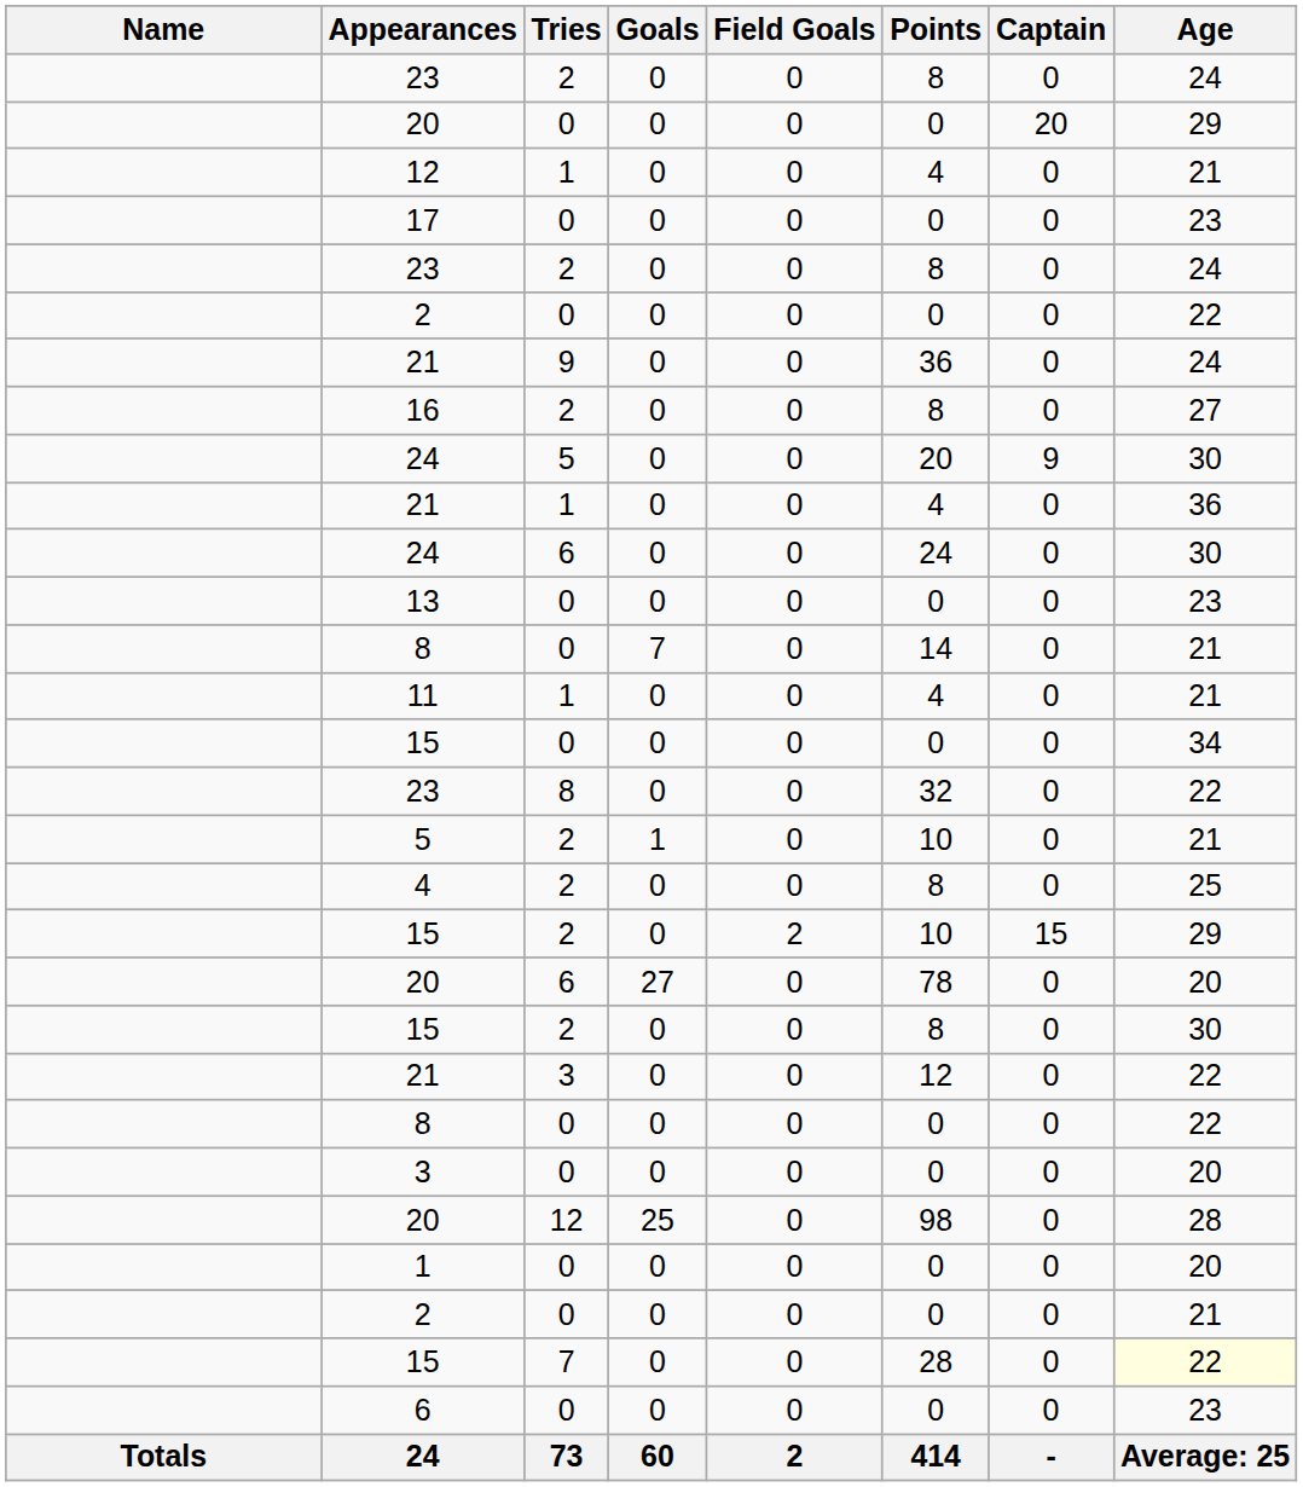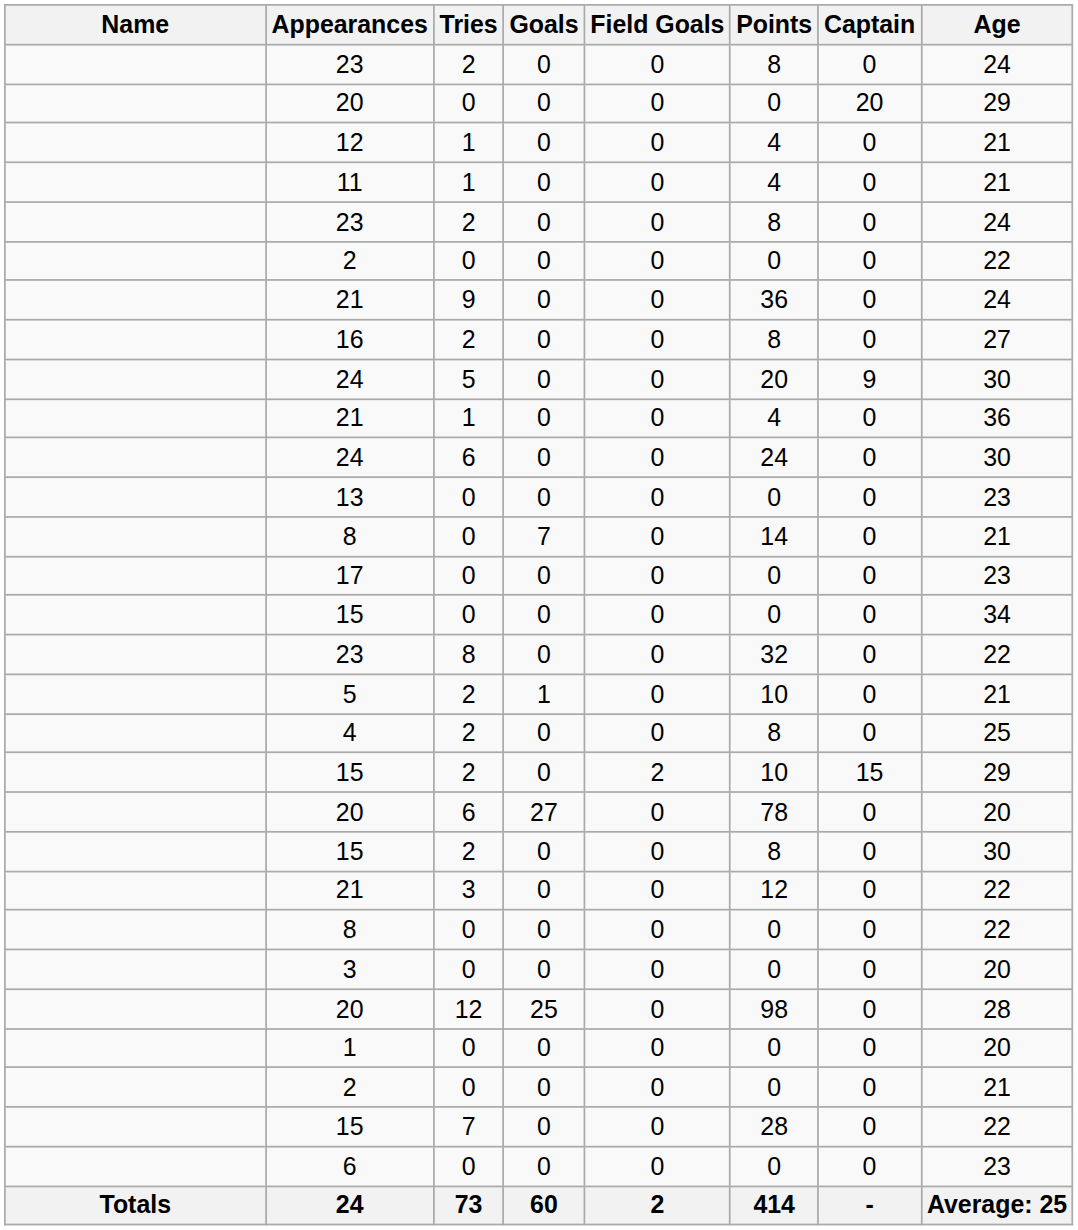 <table class="wikitable sortable" style="text-align: center; font-size:90%">
 <tr>
 <th style="width:10em">Name</th>
 <th>Appearances</th>
 <th>Tries</th>
 <th>Goals</th>
 <th>Field Goals</th>
 <th>Points</th>
 <th>Captain</th>
 <th>Age</th>
 </tr>
 <tr>
 <td></td>
 <td>23</td>
 <td>2</td>
 <td>0</td>
 <td>0</td>
 <td>8</td>
 <td>0</td>
 <td>24</td>
 </tr>
 <tr>
 <td></td>
 <td>20</td>
 <td>0</td>
 <td>0</td>
 <td>0</td>
 <td>0</td>
 <td>20</td>
 <td>29</td>
 </tr>
 <tr>
 <td></td>
 <td>12</td>
 <td>1</td>
 <td>0</td>
 <td>0</td>
 <td>4</td>
 <td>0</td>
 <td>21</td>
 </tr>
 <tr>
 <td></td>
-<td>17</td>
+<td>11</td>
+<td>1</td>
 <td>0</td>
 <td>0</td>
+<td>4</td>
 <td>0</td>
-<td>0</td>
-<td>0</td>
-<td>23</td>
+<td>21</td>
 </tr>
 <tr>
 <td></td>
 <td>23</td>
 <td>2</td>
 <td>0</td>
 <td>0</td>
 <td>8</td>
 <td>0</td>
 <td>24</td>
 </tr>
 <tr>
 <td></td>
 <td>2</td>
 <td>0</td>
 <td>0</td>
 <td>0</td>
 <td>0</td>
 <td>0</td>
 <td>22</td>
 </tr>
 <tr>
 <td></td>
 <td>21</td>
 <td>9</td>
 <td>0</td>
 <td>0</td>
 <td>36</td>
 <td>0</td>
 <td>24</td>
 </tr>
 <tr>
 <td></td>
 <td>16</td>
 <td>2</td>
 <td>0</td>
 <td>0</td>
 <td>8</td>
 <td>0</td>
 <td>27</td>
 </tr>
 <tr>
 <td></td>
 <td>24</td>
 <td>5</td>
 <td>0</td>
 <td>0</td>
 <td>20</td>
 <td>9</td>
 <td>30</td>
 </tr>
 <tr>
 <td></td>
 <td>21</td>
 <td>1</td>
 <td>0</td>
 <td>0</td>
 <td>4</td>
 <td>0</td>
 <td>36</td>
 </tr>
 <tr>
 <td></td>
 <td>24</td>
 <td>6</td>
 <td>0</td>
 <td>0</td>
 <td>24</td>
 <td>0</td>
 <td>30</td>
 </tr>
 <tr>
 <td></td>
 <td>13</td>
 <td>0</td>
 <td>0</td>
 <td>0</td>
 <td>0</td>
 <td>0</td>
 <td>23</td>
 </tr>
 <tr>
 <td></td>
 <td>8</td>
 <td>0</td>
 <td>7</td>
 <td>0</td>
 <td>14</td>
 <td>0</td>
 <td>21</td>
 </tr>
 <tr>
 <td></td>
-<td>11</td>
-<td>1</td>
+<td>17</td>
 <td>0</td>
 <td>0</td>
-<td>4</td>
 <td>0</td>
-<td>21</td>
+<td>0</td>
+<td>0</td>
+<td>23</td>
 </tr>
 <tr>
 <td></td>
 <td>15</td>
 <td>0</td>
 <td>0</td>
 <td>0</td>
 <td>0</td>
 <td>0</td>
 <td>34</td>
 </tr>
 <tr>
 <td></td>
 <td>23</td>
 <td>8</td>
 <td>0</td>
 <td>0</td>
 <td>32</td>
 <td>0</td>
 <td>22</td>
 </tr>
 <tr>
 <td></td>
 <td>5</td>
 <td>2</td>
 <td>1</td>
 <td>0</td>
 <td>10</td>
 <td>0</td>
 <td>21</td>
 </tr>
 <tr>
 <td></td>
 <td>4</td>
 <td>2</td>
 <td>0</td>
 <td>0</td>
 <td>8</td>
 <td>0</td>
 <td>25</td>
 </tr>
 <tr>
 <td></td>
 <td>15</td>
 <td>2</td>
 <td>0</td>
 <td>2</td>
 <td>10</td>
 <td>15</td>
 <td>29</td>
 </tr>
 <tr>
 <td></td>
 <td>20</td>
 <td>6</td>
 <td>27</td>
 <td>0</td>
 <td>78</td>
 <td>0</td>
 <td>20</td>
 </tr>
 <tr>
 <td></td>
 <td>15</td>
 <td>2</td>
 <td>0</td>
 <td>0</td>
 <td>8</td>
 <td>0</td>
 <td>30</td>
 </tr>
 <tr>
 <td></td>
 <td>21</td>
 <td>3</td>
 <td>0</td>
 <td>0</td>
 <td>12</td>
 <td>0</td>
 <td>22</td>
 </tr>
 <tr>
 <td></td>
 <td>8</td>
 <td>0</td>
 <td>0</td>
 <td>0</td>
 <td>0</td>
 <td>0</td>
 <td>22</td>
 </tr>
 <tr>
 <td></td>
 <td>3</td>
 <td>0</td>
 <td>0</td>
 <td>0</td>
 <td>0</td>
 <td>0</td>
 <td>20</td>
 </tr>
 <tr>
 <td></td>
 <td>20</td>
 <td>12</td>
 <td>25</td>
 <td>0</td>
 <td>98</td>
 <td>0</td>
 <td>28</td>
 </tr>
 <tr>
 <td></td>
 <td>1</td>
 <td>0</td>
 <td>0</td>
 <td>0</td>
 <td>0</td>
 <td>0</td>
 <td>20</td>
 </tr>
 <tr>
 <td></td>
 <td>2</td>
 <td>0</td>
 <td>0</td>
 <td>0</td>
 <td>0</td>
 <td>0</td>
 <td>21</td>
 </tr>
 <tr>
 <td></td>
 <td>15</td>
 <td>7</td>
 <td>0</td>
 <td>0</td>
 <td>28</td>
 <td>0</td>
-<td style="background: lightyellow;">22</td>
+<td>22</td>
 </tr>
 <tr>
 <td></td>
 <td>6</td>
 <td>0</td>
 <td>0</td>
 <td>0</td>
 <td>0</td>
 <td>0</td>
 <td>23</td>
 </tr>
 <tr class="sortbottom">
 <th>Totals</th>
 <th>24</th>
 <th>73</th>
 <th>60</th>
 <th>2</th>
 <th>414</th>
 <th>-</th>
 <th>Average: 25</th>
 </tr>
 </table>
